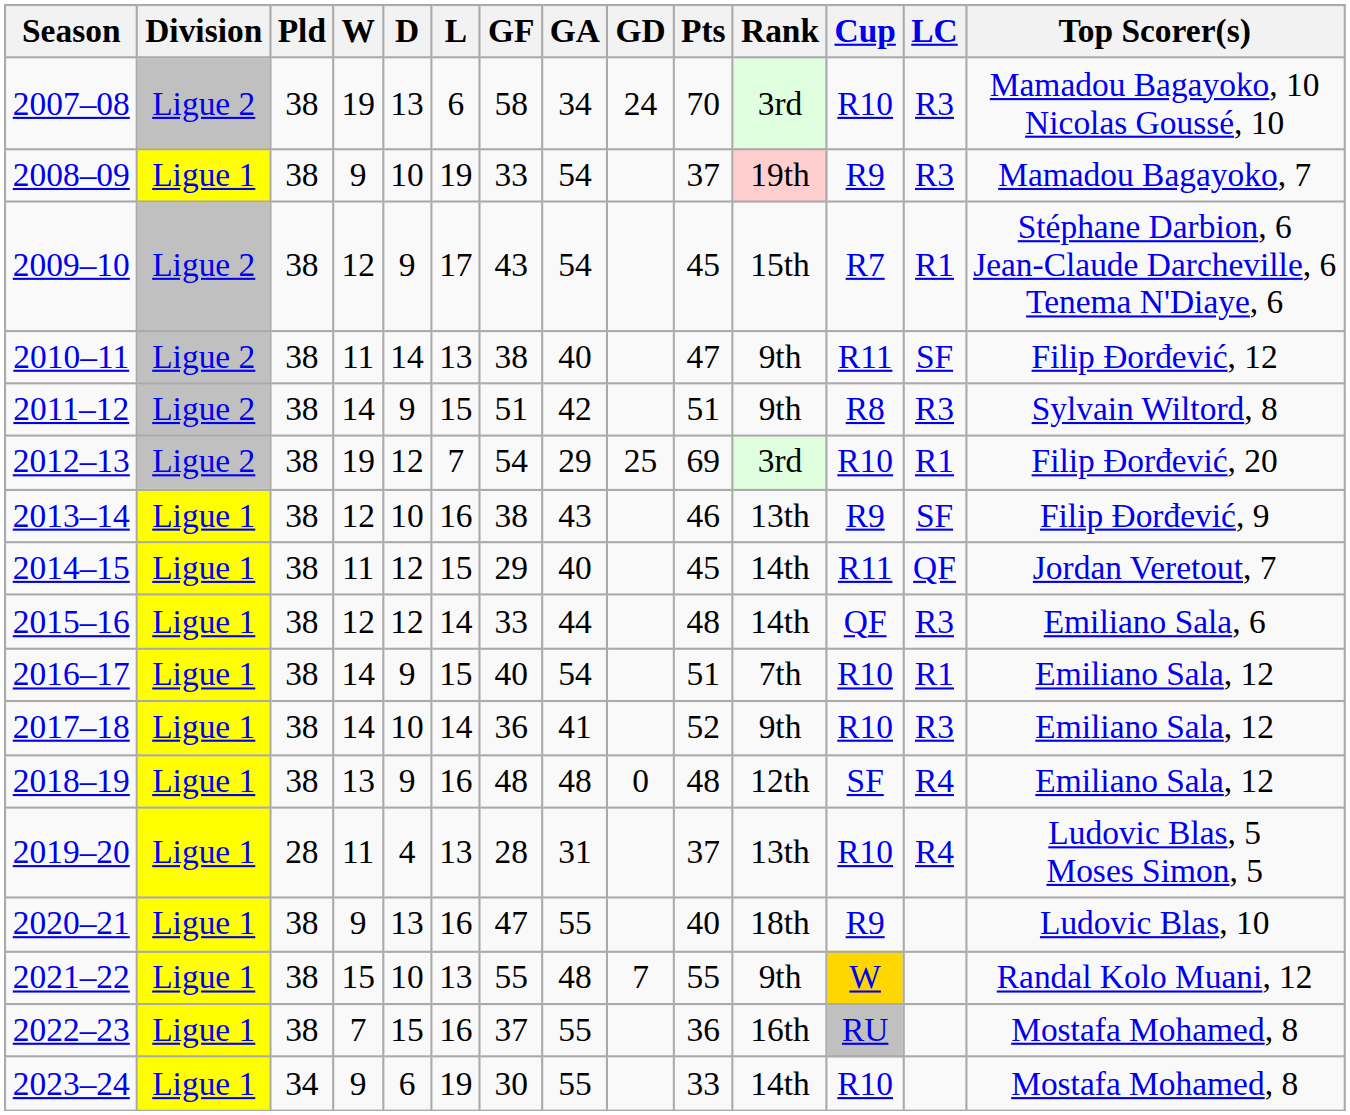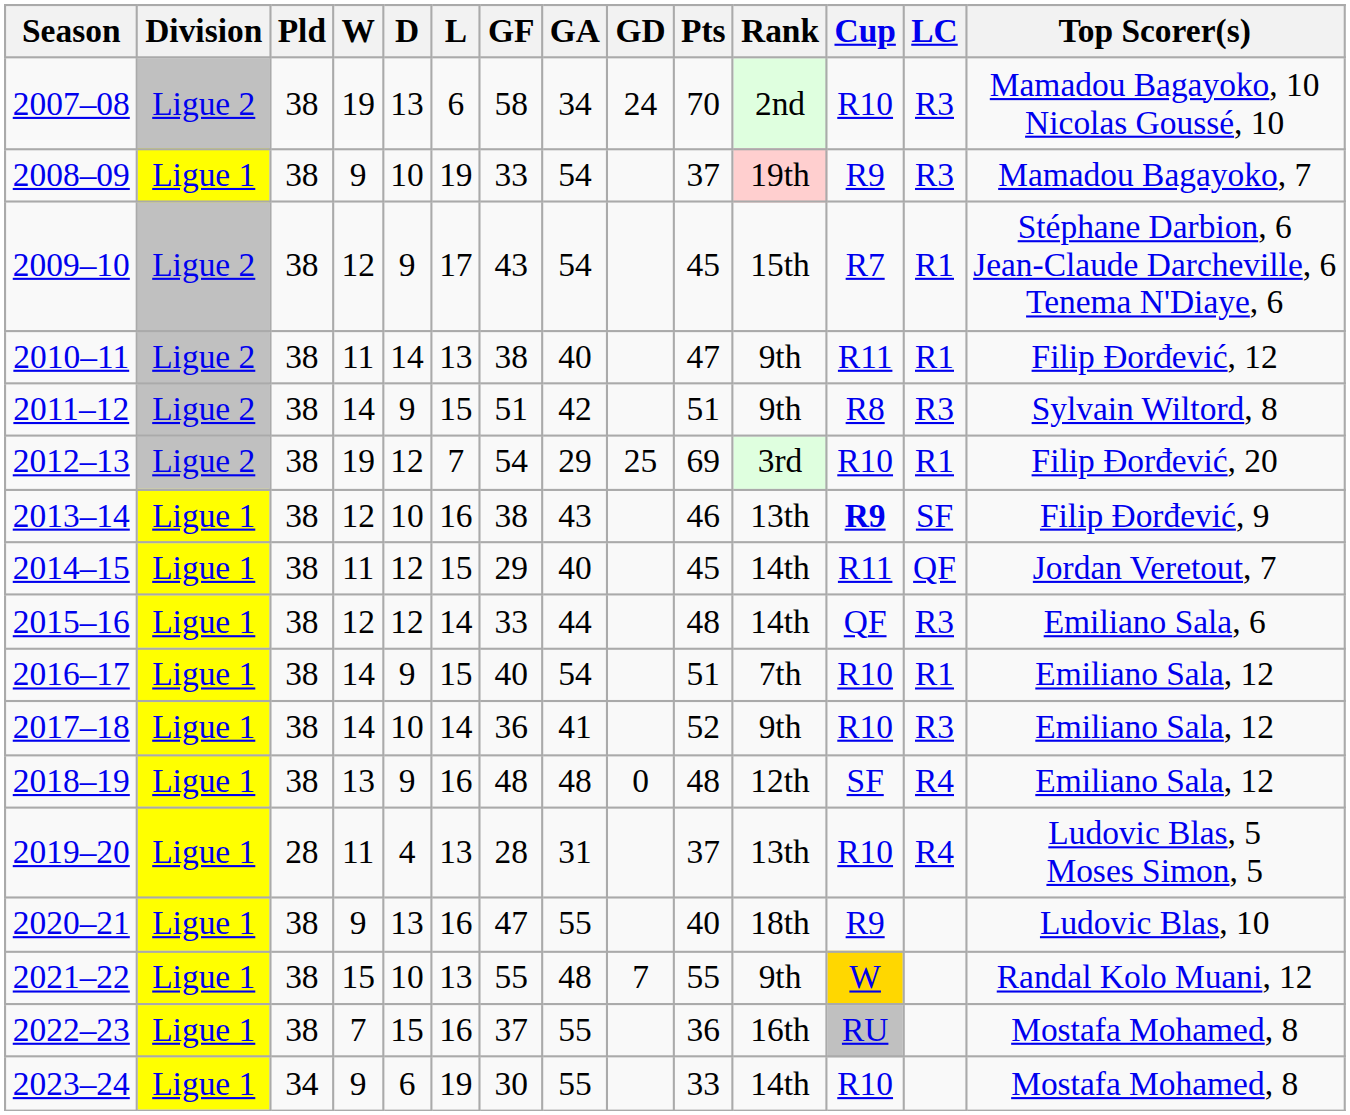 <table class="wikitable sortable" style="text-align:center;">
 <tr>
 <th>Season</th>
 <th class="unsortable">Division</th>
 <th>Pld</th>
 <th>W</th>
 <th>D</th>
 <th>L</th>
 <th>GF</th>
 <th>GA</th>
 <th>GD</th>
 <th>Pts</th>
 <th>Rank</th>
 <th><a href='#'>Cup</a></th>
 <th><a href='#'>LC</a></th>
 <th class="unsortable">Top Scorer(s)</th>
 </tr>
 <tr>
 <td><a href='#'>2007–08</a></td>
 <td style="background:silver;"><a href='#'>Ligue 2</a></td>
 <td>38</td>
 <td>19</td>
 <td>13</td>
 <td>6</td>
 <td>58</td>
 <td>34</td>
 <td>24</td>
 <td>70</td>
-<td style="background:#dfffdf;">3rd</td>
+<td style="background:#dfffdf;">2nd</td>
 <td><a href='#'>R10</a></td>
 <td><a href='#'>R3</a></td>
 <td> <a href='#'>Mamadou Bagayoko</a>, 10<br> <a href='#'>Nicolas Goussé</a>, 10</td>
 </tr>
 <tr>
 <td><a href='#'>2008–09</a></td>
 <td style="background:yellow;"><a href='#'>Ligue 1</a></td>
 <td>38</td>
 <td>9</td>
 <td>10</td>
 <td>19</td>
 <td>33</td>
 <td>54</td>
 <td></td>
 <td>37</td>
 <td style="background:#ffcfcf;">19th</td>
 <td><a href='#'>R9</a></td>
 <td><a href='#'>R3</a></td>
 <td> <a href='#'>Mamadou Bagayoko</a>, 7</td>
 </tr>
 <tr>
 <td><a href='#'>2009–10</a></td>
 <td style="background:silver;"><a href='#'>Ligue 2</a></td>
 <td>38</td>
 <td>12</td>
 <td>9</td>
 <td>17</td>
 <td>43</td>
 <td>54</td>
 <td></td>
 <td>45</td>
 <td>15th</td>
 <td><a href='#'>R7</a></td>
 <td><a href='#'>R1</a></td>
 <td> <a href='#'>Stéphane Darbion</a>, 6<br> <a href='#'>Jean-Claude Darcheville</a>, 6<br> <a href='#'>Tenema N'Diaye</a>, 6</td>
 </tr>
 <tr>
 <td><a href='#'>2010–11</a></td>
 <td style="background:silver;"><a href='#'>Ligue 2</a></td>
 <td>38</td>
 <td>11</td>
 <td>14</td>
 <td>13</td>
 <td>38</td>
 <td>40</td>
 <td></td>
 <td>47</td>
 <td>9th</td>
 <td><a href='#'>R11</a></td>
-<td><a href='#'>SF</a></td>
+<td><a href='#'>R1</a></td>
 <td> <a href='#'>Filip Đorđević</a>, 12</td>
 </tr>
 <tr>
 <td><a href='#'>2011–12</a></td>
 <td style="background:silver;"><a href='#'>Ligue 2</a></td>
 <td>38</td>
 <td>14</td>
 <td>9</td>
 <td>15</td>
 <td>51</td>
 <td>42</td>
 <td></td>
 <td>51</td>
 <td>9th</td>
 <td><a href='#'>R8</a></td>
 <td><a href='#'>R3</a></td>
 <td> <a href='#'>Sylvain Wiltord</a>, 8</td>
 </tr>
 <tr>
 <td><a href='#'>2012–13</a></td>
 <td style="background:silver;"><a href='#'>Ligue 2</a></td>
 <td>38</td>
 <td>19</td>
 <td>12</td>
 <td>7</td>
 <td>54</td>
 <td>29</td>
 <td>25</td>
 <td>69</td>
 <td style="background:#dfffdf;">3rd</td>
 <td><a href='#'>R10</a></td>
 <td><a href='#'>R1</a></td>
 <td> <a href='#'>Filip Đorđević</a>, 20</td>
 </tr>
 <tr>
 <td><a href='#'>2013–14</a></td>
 <td style="background:yellow;"><a href='#'>Ligue 1</a></td>
 <td>38</td>
 <td>12</td>
 <td>10</td>
 <td>16</td>
 <td>38</td>
 <td>43</td>
 <td></td>
 <td>46</td>
 <td>13th</td>
-<td><a href='#'>R9</a></td>
+<td><strong><a href='#'>R9</a></strong></td>
 <td><a href='#'>SF</a></td>
 <td> <a href='#'>Filip Đorđević</a>, 9</td>
 </tr>
 <tr>
 <td><a href='#'>2014–15</a></td>
 <td style="background:yellow;"><a href='#'>Ligue 1</a></td>
 <td>38</td>
 <td>11</td>
 <td>12</td>
 <td>15</td>
 <td>29</td>
 <td>40</td>
 <td></td>
 <td>45</td>
 <td>14th</td>
 <td><a href='#'>R11</a></td>
 <td><a href='#'>QF</a></td>
 <td> <a href='#'>Jordan Veretout</a>, 7</td>
 </tr>
 <tr>
 <td><a href='#'>2015–16</a></td>
 <td style="background:yellow;"><a href='#'>Ligue 1</a></td>
 <td>38</td>
 <td>12</td>
 <td>12</td>
 <td>14</td>
 <td>33</td>
 <td>44</td>
 <td></td>
 <td>48</td>
 <td>14th</td>
 <td><a href='#'>QF</a></td>
 <td><a href='#'>R3</a></td>
 <td> <a href='#'>Emiliano Sala</a>, 6</td>
 </tr>
 <tr>
 <td><a href='#'>2016–17</a></td>
 <td style="background:yellow;"><a href='#'>Ligue 1</a></td>
 <td>38</td>
 <td>14</td>
 <td>9</td>
 <td>15</td>
 <td>40</td>
 <td>54</td>
 <td></td>
 <td>51</td>
 <td>7th</td>
 <td><a href='#'>R10</a></td>
 <td><a href='#'>R1</a></td>
 <td> <a href='#'>Emiliano Sala</a>, 12</td>
 </tr>
 <tr>
 <td><a href='#'>2017–18</a></td>
 <td style="background:yellow;"><a href='#'>Ligue 1</a></td>
 <td>38</td>
 <td>14</td>
 <td>10</td>
 <td>14</td>
 <td>36</td>
 <td>41</td>
 <td></td>
 <td>52</td>
 <td>9th</td>
 <td><a href='#'>R10</a></td>
 <td><a href='#'>R3</a></td>
 <td> <a href='#'>Emiliano Sala</a>, 12</td>
 </tr>
 <tr>
 <td><a href='#'>2018–19</a></td>
 <td style="background:yellow;"><a href='#'>Ligue 1</a></td>
 <td>38</td>
 <td>13</td>
 <td>9</td>
 <td>16</td>
 <td>48</td>
 <td>48</td>
 <td>0</td>
 <td>48</td>
 <td>12th</td>
 <td><a href='#'>SF</a></td>
 <td><a href='#'>R4</a></td>
 <td> <a href='#'>Emiliano Sala</a>, 12</td>
 </tr>
 <tr>
 <td><a href='#'>2019–20</a></td>
 <td style="background:yellow;"><a href='#'>Ligue 1</a></td>
 <td>28</td>
 <td>11</td>
 <td>4</td>
 <td>13</td>
 <td>28</td>
 <td>31</td>
 <td></td>
 <td>37</td>
 <td>13th</td>
 <td><a href='#'>R10</a></td>
 <td><a href='#'>R4</a></td>
 <td> <a href='#'>Ludovic Blas</a>, 5<br> <a href='#'>Moses Simon</a>, 5</td>
 </tr>
 <tr>
 <td><a href='#'>2020–21</a></td>
 <td style="background:yellow;"><a href='#'>Ligue 1</a></td>
 <td>38</td>
 <td>9</td>
 <td>13</td>
 <td>16</td>
 <td>47</td>
 <td>55</td>
 <td></td>
 <td>40</td>
 <td>18th</td>
 <td><a href='#'>R9</a></td>
 <td></td>
 <td> <a href='#'>Ludovic Blas</a>, 10</td>
 </tr>
 <tr>
 <td><a href='#'>2021–22</a></td>
 <td style="background:yellow;"><a href='#'>Ligue 1</a></td>
 <td>38</td>
 <td>15</td>
 <td>10</td>
 <td>13</td>
 <td>55</td>
 <td>48</td>
 <td>7</td>
 <td>55</td>
 <td>9th</td>
 <td style="background:gold;"><a href='#'>W</a></td>
 <td></td>
 <td> <a href='#'>Randal Kolo Muani</a>, 12</td>
 </tr>
 <tr>
 <td><a href='#'>2022–23</a></td>
 <td style="background:yellow;"><a href='#'>Ligue 1</a></td>
 <td>38</td>
 <td>7</td>
 <td>15</td>
 <td>16</td>
 <td>37</td>
 <td>55</td>
 <td></td>
 <td>36</td>
 <td>16th</td>
 <td style="background:silver;"><a href='#'>RU</a></td>
 <td></td>
 <td> <a href='#'>Mostafa Mohamed</a>, 8</td>
 </tr>
 <tr>
 <td><a href='#'>2023–24</a></td>
 <td style="background:yellow;"><a href='#'>Ligue 1</a></td>
 <td>34</td>
 <td>9</td>
 <td>6</td>
 <td>19</td>
 <td>30</td>
 <td>55</td>
 <td></td>
 <td>33</td>
 <td>14th</td>
 <td><a href='#'>R10</a></td>
 <td></td>
 <td> <a href='#'>Mostafa Mohamed</a>, 8</td>
 </tr>
 </table>
